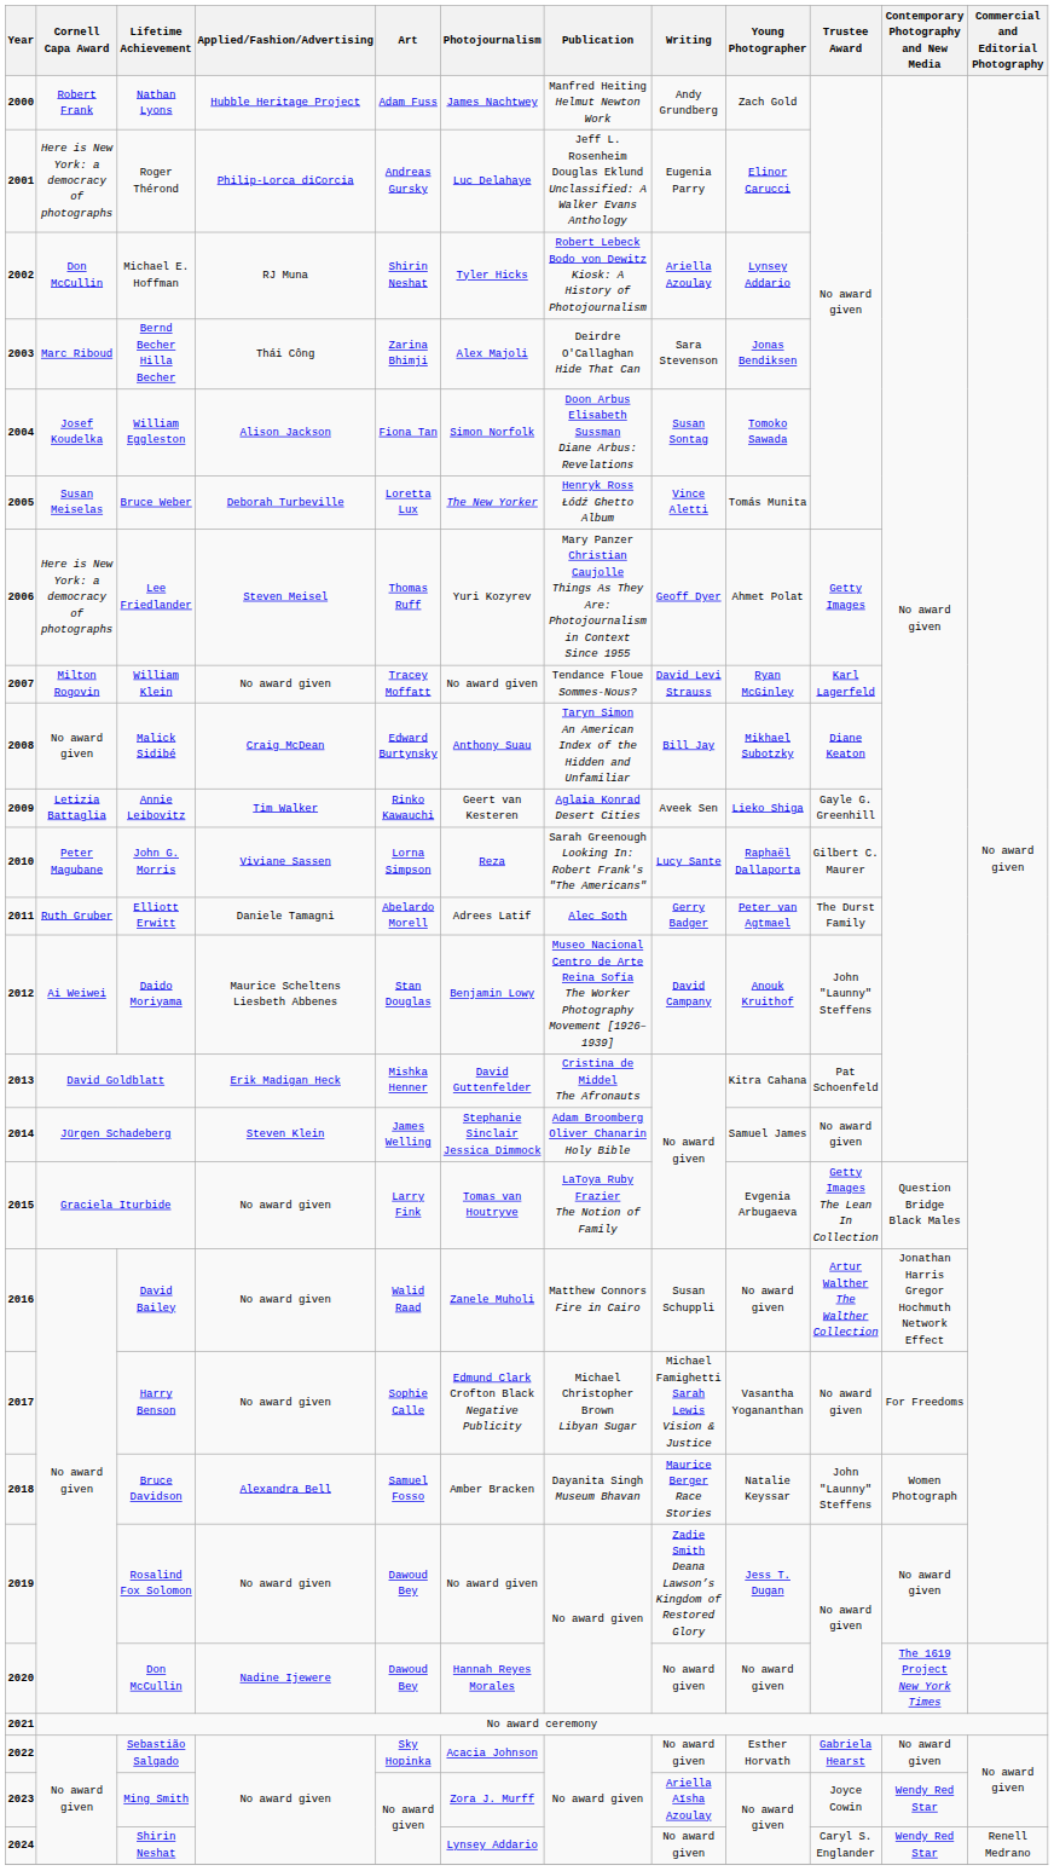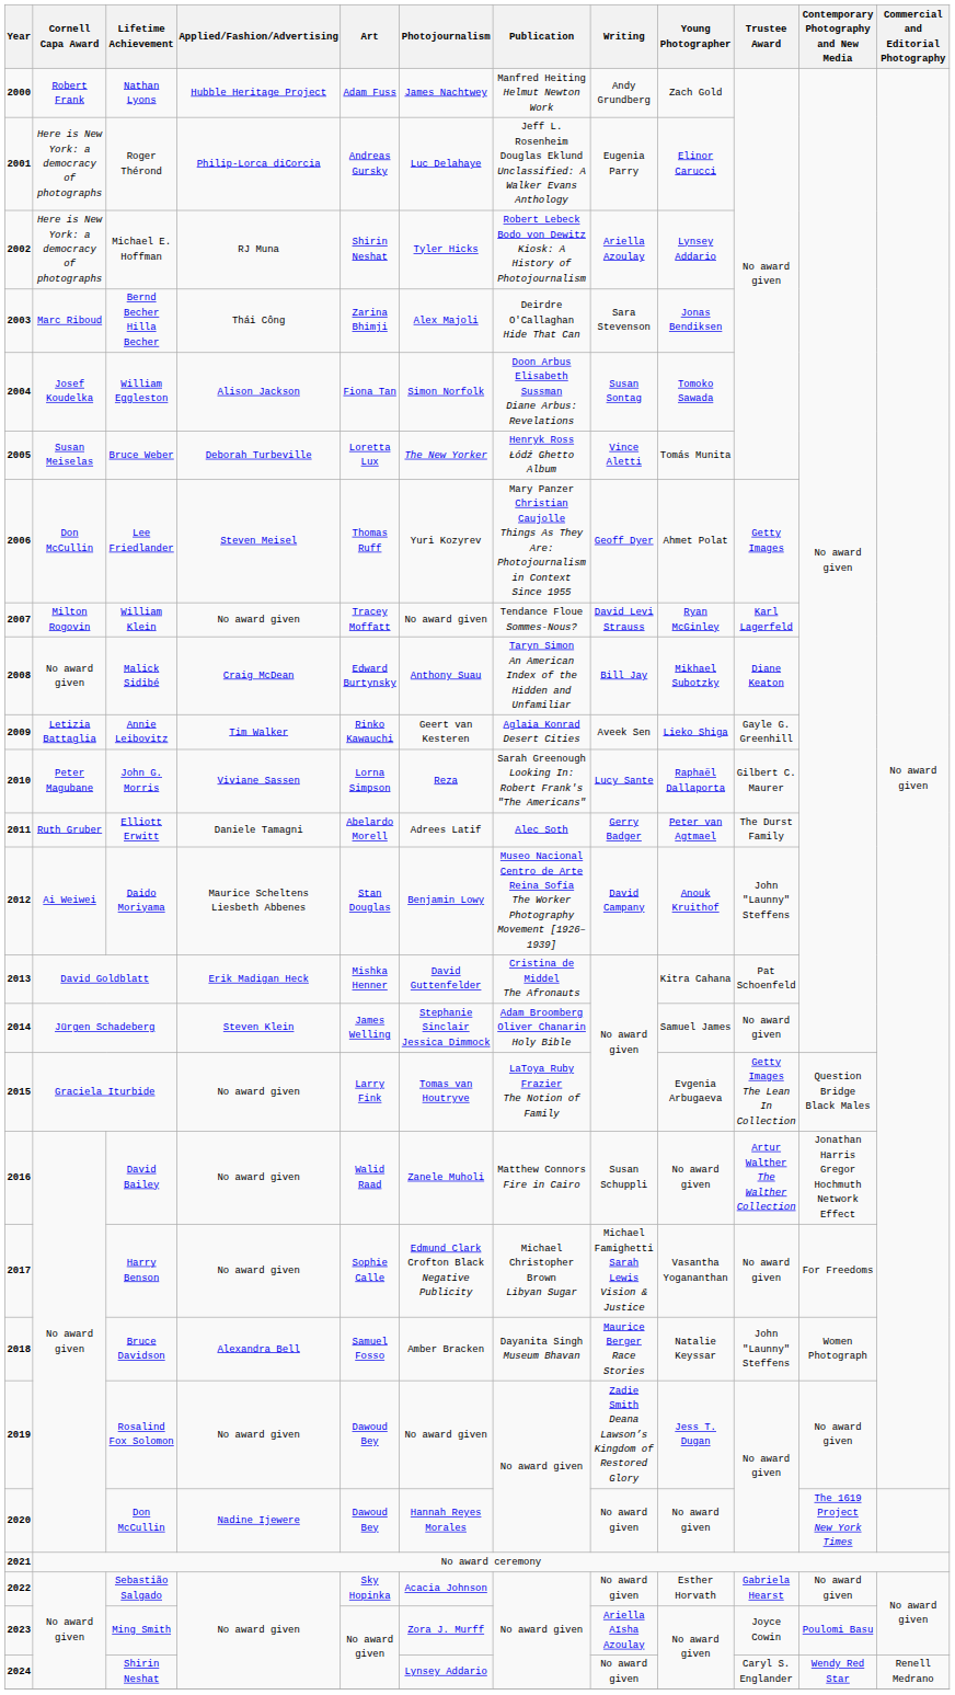 <table class="wikitable sortable" style="font-size:1.00em; line-height:1.5em;">
 <tr>
 <th><strong>Year</strong></th>
 <th><strong>Cornell Capa Award</strong></th>
 <th><strong>Lifetime Achievement</strong></th>
 <th><strong>Applied/Fashion/Advertising</strong></th>
 <th><strong>Art</strong></th>
 <th><strong>Photojournalism</strong></th>
 <th><strong>Publication</strong></th>
 <th><strong>Writing</strong></th>
 <th><strong>Young Photographer</strong></th>
 <th><strong>Trustee Award</strong></th>
 <th><strong>Contemporary Photography and New Media</strong></th>
 <th><strong>Commercial and Editorial Photography</strong></th>
 </tr>
 <tr>
 <td align="center" valign="middle"><strong>2000</strong></td>
 <td align="center" valign="middle"><a href='#'>Robert Frank</a></td>
 <td align="center" valign="middle"><a href='#'>Nathan Lyons</a></td>
 <td align="center" valign="middle"><a href='#'>Hubble Heritage Project</a></td>
 <td align="center" valign="middle"><a href='#'>Adam Fuss</a></td>
 <td align="center" valign="middle"><a href='#'>James Nachtwey</a></td>
 <td align="center" valign="middle">Manfred Heiting<br><em>Helmut Newton Work</em></td>
 <td align="center" valign="middle">Andy Grundberg</td>
 <td align="center" valign="middle">Zach Gold</td>
 <td rowspan="6" align="center" valign="middle">No award given</td>
 <td rowspan="15" align="center" valign="middle">No award given</td>
 <td rowspan="20" align="center" valign="middle">No award given</td>
 </tr>
 <tr>
 <td align="center" valign="middle"><strong>2001</strong></td>
 <td align="center" valign="middle"><em>Here is New York: a democracy of photographs</em></td>
 <td align="center" valign="middle">Roger Thérond</td>
 <td align="center" valign="middle"><a href='#'>Philip-Lorca diCorcia</a></td>
 <td align="center" valign="middle"><a href='#'>Andreas Gursky</a></td>
 <td align="center" valign="middle"><a href='#'>Luc Delahaye</a></td>
 <td align="center" valign="middle">Jeff L. Rosenheim<br>Douglas Eklund<br><em>Unclassified: A Walker Evans Anthology</em></td>
 <td align="center" valign="middle">Eugenia Parry</td>
 <td align="center" valign="middle"><a href='#'>Elinor Carucci</a></td>
 </tr>
 <tr>
 <td align="center" valign="middle"><strong>2002</strong></td>
-<td align="center" valign="middle"><a href='#'>Don McCullin</a></td>
+<td align="center" valign="middle"><em>Here is New York: a democracy of photographs</em></td>
 <td align="center" valign="middle">Michael E. Hoffman</td>
 <td align="center" valign="middle">RJ Muna</td>
 <td align="center" valign="middle"><a href='#'>Shirin Neshat</a></td>
 <td align="center" valign="middle"><a href='#'>Tyler Hicks</a></td>
 <td align="center" valign="middle"><a href='#'>Robert Lebeck</a><br><a href='#'>Bodo von Dewitz</a><br><em>Kiosk: A History of Photojournalism</em></td>
 <td align="center" valign="middle"><a href='#'>Ariella Azoulay</a></td>
 <td align="center" valign="middle"><a href='#'>Lynsey Addario</a></td>
 </tr>
 <tr>
 <td align="center" valign="middle"><strong>2003</strong></td>
 <td align="center" valign="middle"><a href='#'>Marc Riboud</a></td>
 <td align="center" valign="middle"><a href='#'>Bernd Becher<br>Hilla Becher</a></td>
 <td align="center" valign="middle">Thái Công</td>
 <td align="center" valign="middle"><a href='#'>Zarina Bhimji</a></td>
 <td align="center" valign="middle"><a href='#'>Alex Majoli</a></td>
 <td align="center" valign="middle">Deirdre O'Callaghan<br><em>Hide That Can</em></td>
 <td align="center" valign="middle">Sara Stevenson</td>
 <td align="center" valign="middle"><a href='#'>Jonas Bendiksen</a></td>
 </tr>
 <tr>
 <td align="center" valign="middle"><strong>2004</strong></td>
 <td align="center" valign="middle"><a href='#'>Josef Koudelka</a></td>
 <td align="center" valign="middle"><a href='#'>William Eggleston</a></td>
 <td align="center" valign="middle"><a href='#'>Alison Jackson</a></td>
 <td align="center" valign="middle"><a href='#'>Fiona Tan</a></td>
 <td align="center" valign="middle"><a href='#'>Simon Norfolk</a></td>
 <td align="center" valign="middle"><a href='#'>Doon Arbus</a><br><a href='#'>Elisabeth Sussman</a><br><em>Diane Arbus: Revelations</em></td>
 <td align="center" valign="middle"><a href='#'>Susan Sontag</a></td>
 <td align="center" valign="middle"><a href='#'>Tomoko Sawada</a></td>
 </tr>
 <tr>
 <td align="center" valign="middle"><strong>2005</strong></td>
 <td align="center" valign="middle"><a href='#'>Susan Meiselas</a></td>
 <td align="center" valign="middle"><a href='#'>Bruce Weber</a></td>
 <td align="center" valign="middle"><a href='#'>Deborah Turbeville</a></td>
 <td align="center" valign="middle"><a href='#'>Loretta Lux</a></td>
 <td align="center" valign="middle"><em><a href='#'>The New Yorker</a></em></td>
 <td align="center" valign="middle"><a href='#'>Henryk Ross</a><br><em>Łódź Ghetto Album</em></td>
 <td align="center" valign="middle"><a href='#'>Vince Aletti</a></td>
 <td align="center" valign="middle">Tomás Munita</td>
 </tr>
 <tr>
 <td align="center" valign="middle"><strong>2006</strong></td>
-<td align="center" valign="middle"><em>Here is New York: a democracy of photographs</em></td>
+<td align="center" valign="middle"><a href='#'>Don McCullin</a></td>
 <td align="center" valign="middle"><a href='#'>Lee Friedlander</a></td>
 <td align="center" valign="middle"><a href='#'>Steven Meisel</a></td>
 <td align="center" valign="middle"><a href='#'>Thomas Ruff</a></td>
 <td align="center" valign="middle">Yuri Kozyrev</td>
 <td align="center" valign="middle">Mary Panzer<br><a href='#'>Christian Caujolle</a><br><em>Things As They Are: Photojournalism in Context Since 1955</em></td>
 <td align="center" valign="middle"><a href='#'>Geoff Dyer</a></td>
 <td align="center" valign="middle">Ahmet Polat</td>
 <td align="center" valign="middle"><a href='#'>Getty Images</a></td>
 </tr>
 <tr>
 <td align="center" valign="middle"><strong>2007</strong></td>
 <td align="center" valign="middle"><a href='#'>Milton Rogovin</a></td>
 <td align="center" valign="middle"><a href='#'>William Klein</a></td>
 <td align="center" valign="middle">No award given</td>
 <td align="center" valign="middle"><a href='#'>Tracey Moffatt</a></td>
 <td align="center" valign="middle">No award given</td>
 <td align="center" valign="middle">Tendance Floue<br><em>Sommes-Nous?</em></td>
 <td align="center" valign="middle"><a href='#'>David Levi Strauss</a></td>
 <td align="center" valign="middle"><a href='#'>Ryan McGinley</a></td>
 <td align="center" valign="middle"><a href='#'>Karl Lagerfeld</a></td>
 </tr>
 <tr>
 <td align="center" valign="middle"><strong>2008</strong></td>
 <td align="center" valign="middle">No award given</td>
 <td align="center" valign="middle"><a href='#'>Malick Sidibé</a></td>
 <td align="center" valign="middle"><a href='#'>Craig McDean</a></td>
 <td align="center" valign="middle"><a href='#'>Edward Burtynsky</a></td>
 <td align="center" valign="middle"><a href='#'>Anthony Suau</a></td>
 <td align="center" valign="middle"><a href='#'>Taryn Simon</a><br><em>An American Index of the Hidden and Unfamiliar</em></td>
 <td align="center" valign="middle"><a href='#'>Bill Jay</a></td>
 <td align="center" valign="middle"><a href='#'>Mikhael Subotzky</a></td>
 <td align="center" valign="middle"><a href='#'>Diane Keaton</a></td>
 </tr>
 <tr>
 <td align="center" valign="middle"><strong>2009</strong></td>
 <td align="center" valign="middle"><a href='#'>Letizia Battaglia</a></td>
 <td align="center" valign="middle"><a href='#'>Annie Leibovitz</a></td>
 <td align="center" valign="middle"><a href='#'>Tim Walker</a></td>
 <td align="center" valign="middle"><a href='#'>Rinko Kawauchi</a></td>
 <td align="center" valign="middle">Geert van Kesteren</td>
 <td align="center" valign="middle"><a href='#'>Aglaia Konrad</a><br><em>Desert Cities</em></td>
 <td align="center" valign="middle">Aveek Sen</td>
 <td align="center" valign="middle"><a href='#'>Lieko Shiga</a></td>
 <td align="center" valign="middle">Gayle G. Greenhill</td>
 </tr>
 <tr>
 <td align="center" valign="middle"><strong>2010</strong></td>
 <td align="center" valign="middle"><a href='#'>Peter Magubane</a></td>
 <td align="center" valign="middle"><a href='#'>John G. Morris</a></td>
 <td align="center" valign="middle"><a href='#'>Viviane Sassen</a></td>
 <td align="center" valign="middle"><a href='#'>Lorna Simpson</a></td>
 <td align="center" valign="middle"><a href='#'>Reza</a></td>
 <td align="center" valign="middle">Sarah Greenough<br><em>Looking In: Robert Frank's "The Americans"</em></td>
 <td align="center" valign="middle"><a href='#'>Lucy Sante</a></td>
 <td align="center" valign="middle"><a href='#'>Raphaël Dallaporta</a></td>
 <td align="center" valign="middle">Gilbert C. Maurer</td>
 </tr>
 <tr>
 <td align="center" valign="middle"><strong>2011</strong></td>
 <td align="center" valign="middle"><a href='#'>Ruth Gruber</a></td>
 <td align="center" valign="middle"><a href='#'>Elliott Erwitt</a></td>
 <td align="center" valign="middle">Daniele Tamagni</td>
 <td align="center" valign="middle"><a href='#'>Abelardo Morell</a></td>
 <td align="center" valign="middle">Adrees Latif</td>
 <td align="center" valign="middle"><a href='#'>Alec Soth</a></td>
 <td align="center" valign="middle"><a href='#'>Gerry Badger</a></td>
 <td align="center" valign="middle"><a href='#'>Peter van Agtmael</a></td>
 <td align="center" valign="middle">The Durst Family</td>
 </tr>
 <tr>
 <td align="center" valign="middle"><strong>2012</strong></td>
 <td align="center" valign="middle"><a href='#'>Ai Weiwei</a></td>
 <td align="center" valign="middle"><a href='#'>Daido Moriyama</a></td>
 <td align="center" valign="middle">Maurice Scheltens<br>Liesbeth Abbenes</td>
 <td align="center" valign="middle"><a href='#'>Stan Douglas</a></td>
 <td align="center" valign="middle"><a href='#'>Benjamin Lowy</a></td>
 <td align="center" valign="middle"><a href='#'>Museo Nacional Centro de Arte Reina Sofía</a><br><em>The Worker Photography Movement [1926–1939]</em></td>
 <td align="center" valign="middle"><a href='#'>David Campany</a></td>
 <td align="center" valign="middle"><a href='#'>Anouk Kruithof</a></td>
 <td align="center" valign="middle">John "Launny" Steffens</td>
 </tr>
 <tr>
 <td align="center" valign="middle"><strong>2013</strong></td>
 <td colspan="2" align="center" valign="middle"><a href='#'>David Goldblatt</a></td>
 <td align="center" valign="middle"><a href='#'>Erik Madigan Heck</a></td>
 <td align="center" valign="middle"><a href='#'>Mishka Henner</a></td>
 <td align="center" valign="middle"><a href='#'>David Guttenfelder</a></td>
 <td align="center" valign="middle"><a href='#'>Cristina de Middel</a><br><em>The Afronauts</em></td>
 <td rowspan="3" align="center" valign="middle">No award given</td>
 <td align="center" valign="middle">Kitra Cahana</td>
 <td align="center" valign="middle">Pat Schoenfeld</td>
 </tr>
 <tr>
 <td align="center" valign="middle"><strong>2014</strong></td>
 <td colspan="2" align="center" valign="middle"><a href='#'>Jürgen Schadeberg</a></td>
 <td align="center" valign="middle"><a href='#'>Steven Klein</a></td>
 <td align="center" valign="middle"><a href='#'>James Welling</a></td>
 <td align="center" valign="middle"><a href='#'>Stephanie Sinclair</a><br><a href='#'>Jessica Dimmock</a></td>
 <td align="center" valign="middle"><a href='#'>Adam Broomberg<br>Oliver Chanarin</a><br><em>Holy Bible</em></td>
 <td align="center" valign="middle">Samuel James</td>
 <td align="center" valign="middle">No award given</td>
 </tr>
 <tr>
 <td align="center" valign="middle"><strong>2015</strong></td>
 <td colspan="2" align="center" valign="middle"><a href='#'>Graciela Iturbide</a></td>
 <td align="center" valign="middle">No award given</td>
 <td align="center" valign="middle"><a href='#'>Larry Fink</a></td>
 <td align="center" valign="middle"><a href='#'>Tomas van Houtryve</a></td>
 <td align="center" valign="middle"><a href='#'>LaToya Ruby Frazier</a><br><em>The Notion of Family</em></td>
 <td align="center" valign="middle">Evgenia Arbugaeva</td>
 <td align="center" valign="middle"><a href='#'>Getty Images</a><br><em>The Lean In Collection</em></td>
 <td align="center" valign="middle">Question Bridge<br>Black Males</td>
 </tr>
 <tr>
 <td align="center" valign="middle"><strong>2016</strong></td>
 <td rowspan="5" align="center" valign="middle">No award given</td>
 <td align="center" valign="middle"><a href='#'>David Bailey</a></td>
 <td align="center" valign="middle">No award given</td>
 <td align="center" valign="middle"><a href='#'>Walid Raad</a></td>
 <td align="center" valign="middle"><a href='#'>Zanele Muholi</a></td>
 <td align="center" valign="middle">Matthew Connors<br><em>Fire in Cairo</em></td>
 <td align="center" valign="middle">Susan Schuppli</td>
 <td align="center" valign="middle">No award given</td>
 <td align="center" valign="middle"><a href='#'>Artur Walther</a><br><em><a href='#'>The Walther Collection</a></em></td>
 <td align="center" valign="middle">Jonathan Harris<br>Gregor Hochmuth<br>Network Effect</td>
 </tr>
 <tr>
 <td align="center" valign="middle"><strong>2017</strong></td>
 <td align="center" valign="middle"><a href='#'>Harry Benson</a></td>
 <td align="center" valign="middle">No award given</td>
 <td align="center" valign="middle"><a href='#'>Sophie Calle</a></td>
 <td align="center" valign="middle"><a href='#'>Edmund Clark</a><br>Crofton Black<br><em>Negative Publicity</em></td>
 <td align="center" valign="middle">Michael Christopher Brown<br><em>Libyan Sugar</em></td>
 <td align="center" valign="middle">Michael Famighetti<br><a href='#'>Sarah Lewis</a><br><em>Vision & Justice</em><br></td>
 <td align="center" valign="middle">Vasantha Yogananthan</td>
 <td align="center" valign="middle">No award given</td>
 <td align="center" valign="middle">For Freedoms</td>
 </tr>
 <tr>
 <td align="center" valign="middle"><strong>2018</strong></td>
 <td align="center" valign="middle"><a href='#'>Bruce Davidson</a></td>
 <td align="center" valign="middle"><a href='#'>Alexandra Bell</a></td>
 <td align="center" valign="middle"><a href='#'>Samuel Fosso</a></td>
 <td align="center" valign="middle">Amber Bracken</td>
 <td align="center" valign="middle">Dayanita Singh<br><em>Museum Bhavan</em></td>
 <td align="center" valign="middle"><a href='#'>Maurice Berger</a><br><em>Race Stories</em><br></td>
 <td align="center" valign="middle">Natalie Keyssar</td>
 <td align="center" valign="middle">John "Launny" Steffens</td>
 <td align="center" valign="middle">Women Photograph</td>
 </tr>
 <tr>
 <td align="center" valign="middle"><strong>2019</strong></td>
 <td align="center" valign="middle"><a href='#'>Rosalind Fox Solomon</a></td>
 <td align="center" valign="middle">No award given</td>
 <td align="center" valign="middle"><a href='#'>Dawoud Bey</a></td>
 <td align="center" valign="middle">No award given</td>
 <td rowspan="2" align="center" valign="middle">No award given</td>
 <td align="center" valign="middle"><a href='#'>Zadie Smith</a><br><em>Deana Lawson’s Kingdom of Restored Glory</em><br></td>
 <td align="center" valign="middle"><a href='#'>Jess T. Dugan</a></td>
 <td rowspan="2" align="center" valign="middle">No award given</td>
 <td align="center" valign="middle">No award given</td>
 </tr>
 <tr>
 <td align="center" valign="middle"><strong>2020</strong></td>
 <td align="center" valign="middle"><a href='#'>Don McCullin</a></td>
 <td align="center" valign="middle"><a href='#'>Nadine Ijewere</a></td>
 <td align="center" valign="middle"><a href='#'>Dawoud Bey</a></td>
 <td align="center" valign="middle"><a href='#'>Hannah Reyes Morales</a></td>
 <td align="center" valign="middle">No award given</td>
 <td align="center" valign="middle">No award given</td>
 <td align="center" valign="middle"><a href='#'>The 1619 Project</a><br><em><a href='#'>New York Times</a></em></td>
 </tr>
 <tr>
 <td align="center" valign="middle"><strong>2021</strong></td>
 <td colspan="11" align="center" valign="middle">No award ceremony</td>
 </tr>
 <tr>
 <td align="center" valign="middle"><strong>2022</strong></td>
 <td rowspan="3" align="center" valign="middle">No award given</td>
 <td align="center" valign="middle"><a href='#'>Sebastião Salgado</a></td>
 <td rowspan="3" align="center" valign="middle">No award given</td>
 <td align="center" valign="middle"><a href='#'>Sky Hopinka</a></td>
 <td align="center" valign="middle"><a href='#'>Acacia Johnson</a></td>
 <td rowspan="3" align="center" valign="middle">No award given</td>
 <td align="center" valign="middle">No award given</td>
 <td align="center" valign="middle">Esther Horvath</td>
 <td align="center" valign="middle"><a href='#'>Gabriela Hearst</a></td>
 <td align="center" valign="middle">No award given</td>
 <td rowspan="2" align="center" valign="middle">No award given</td>
 </tr>
 <tr>
 <td align="center" valign="middle"><strong>2023</strong></td>
 <td align="center" valign="middle"><a href='#'>Ming Smith</a></td>
 <td rowspan="2" align="center" valign="middle">No award given</td>
 <td align="center" valign="middle"><a href='#'>Zora J. Murff</a></td>
 <td align="center" valign="middle"><a href='#'>Ariella Aïsha Azoulay</a></td>
 <td rowspan="2" align="center" valign="middle">No award given</td>
 <td align="center" valign="middle">Joyce Cowin</td>
-<td align="center" valign="middle"><a href='#'>Wendy Red Star</a></td>
+<td align="center" valign="middle"><a href='#'>Poulomi Basu</a></td>
 </tr>
 <tr>
 <td align="center" valign="middle"><strong>2024</strong></td>
 <td align="center" valign="middle"><a href='#'>Shirin Neshat</a></td>
 <td align="center" valign="middle"><a href='#'>Lynsey Addario</a></td>
 <td align="center" valign="middle">No award given</td>
 <td align="center" valign="middle">Caryl S. Englander</td>
 <td align="center" valign="middle"><a href='#'>Wendy Red Star</a></td>
 <td align="center" valign="middle">Renell Medrano</td>
 </tr>
 <tr>
 </tr>
 </table>
